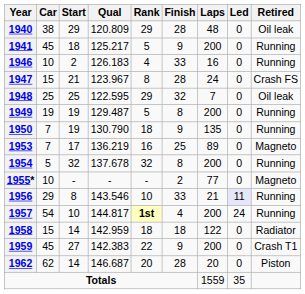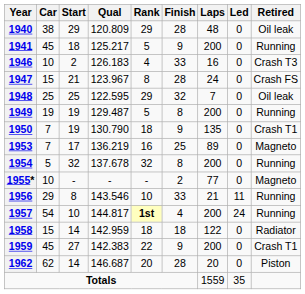 <table class="wikitable" style="text-align:center">
 <tr>
 <th>Year</th>
 <th>Car</th>
 <th>Start</th>
 <th>Qual</th>
 <th>Rank</th>
 <th>Finish</th>
 <th>Laps</th>
 <th>Led</th>
 <th>Retired</th>
 </tr>
 <tr>
 <th><a href='#'>1940</a></th>
 <td>38</td>
 <td>29</td>
 <td>120.809</td>
 <td>29</td>
 <td>28</td>
 <td>48</td>
 <td>0</td>
 <td>Oil leak</td>
 </tr>
 <tr>
 <th><a href='#'>1941</a></th>
 <td>45</td>
 <td>18</td>
 <td>125.217</td>
 <td>5</td>
 <td>9</td>
 <td>200</td>
 <td>0</td>
 <td>Running</td>
 </tr>
 <tr>
 <th><a href='#'>1946</a></th>
 <td>10</td>
 <td>2</td>
 <td>126.183</td>
 <td>4</td>
 <td>33</td>
 <td>16</td>
 <td>0</td>
-<td>Running</td>
+<td>Crash T3</td>
 </tr>
 <tr>
 <th><a href='#'>1947</a></th>
 <td>15</td>
 <td>21</td>
 <td>123.967</td>
 <td>8</td>
 <td>28</td>
 <td>24</td>
 <td>0</td>
 <td>Crash FS</td>
 </tr>
 <tr>
 <th><a href='#'>1948</a></th>
 <td>25</td>
 <td>25</td>
 <td>122.595</td>
 <td>29</td>
 <td>32</td>
 <td>7</td>
 <td>0</td>
 <td>Oil leak</td>
 </tr>
 <tr>
 <th><a href='#'>1949</a></th>
 <td>19</td>
 <td>19</td>
 <td>129.487</td>
 <td>5</td>
 <td>8</td>
 <td>200</td>
 <td>0</td>
 <td>Running</td>
 </tr>
 <tr>
 <th><a href='#'>1950</a></th>
 <td>7</td>
 <td>19</td>
 <td>130.790</td>
 <td>18</td>
 <td>9</td>
 <td>135</td>
 <td>0</td>
-<td>Running</td>
+<td>Crash T1</td>
 </tr>
 <tr>
 <th><a href='#'>1953</a></th>
 <td>7</td>
 <td>17</td>
 <td>136.219</td>
 <td>16</td>
 <td>25</td>
 <td>89</td>
 <td>0</td>
 <td>Magneto</td>
 </tr>
 <tr>
 <th><a href='#'>1954</a></th>
 <td>5</td>
 <td>32</td>
 <td>137.678</td>
 <td>32</td>
 <td>8</td>
 <td>200</td>
 <td>0</td>
 <td>Running</td>
 </tr>
 <tr>
 <th><a href='#'>1955</a>*</th>
 <td>10</td>
 <td>-</td>
 <td>-</td>
 <td>-</td>
 <td>2</td>
 <td>77</td>
 <td>0</td>
 <td>Magneto</td>
 </tr>
 <tr>
 <th><a href='#'>1956</a></th>
 <td>29</td>
 <td>8</td>
 <td>143.546</td>
 <td>10</td>
 <td>33</td>
 <td>21</td>
-<td style="background: lavender;">11</td>
+<td>11</td>
 <td>Running</td>
 </tr>
 <tr>
 <th><a href='#'>1957</a></th>
 <td>54</td>
 <td>10</td>
 <td>144.817</td>
 <td style="background:#ffffbf;"><strong>1st</strong></td>
 <td>4</td>
 <td>200</td>
 <td>24</td>
 <td>Running</td>
 </tr>
 <tr>
 <th><a href='#'>1958</a></th>
 <td>15</td>
 <td>14</td>
 <td>142.959</td>
 <td>18</td>
 <td>18</td>
 <td>122</td>
 <td>0</td>
 <td>Radiator</td>
 </tr>
 <tr>
 <th><a href='#'>1959</a></th>
 <td>45</td>
 <td>27</td>
 <td>142.383</td>
 <td>22</td>
 <td>9</td>
 <td>200</td>
 <td>0</td>
 <td>Crash T1</td>
 </tr>
 <tr>
 <th><a href='#'>1962</a></th>
 <td>62</td>
 <td>14</td>
 <td>146.687</td>
 <td>20</td>
 <td>28</td>
 <td>20</td>
 <td>0</td>
 <td>Piston</td>
 </tr>
 <tr>
 <td colspan=6><strong>Totals</strong></td>
 <td>1559</td>
 <td>35</td>
 <td></td>
 </tr>
 </table>
